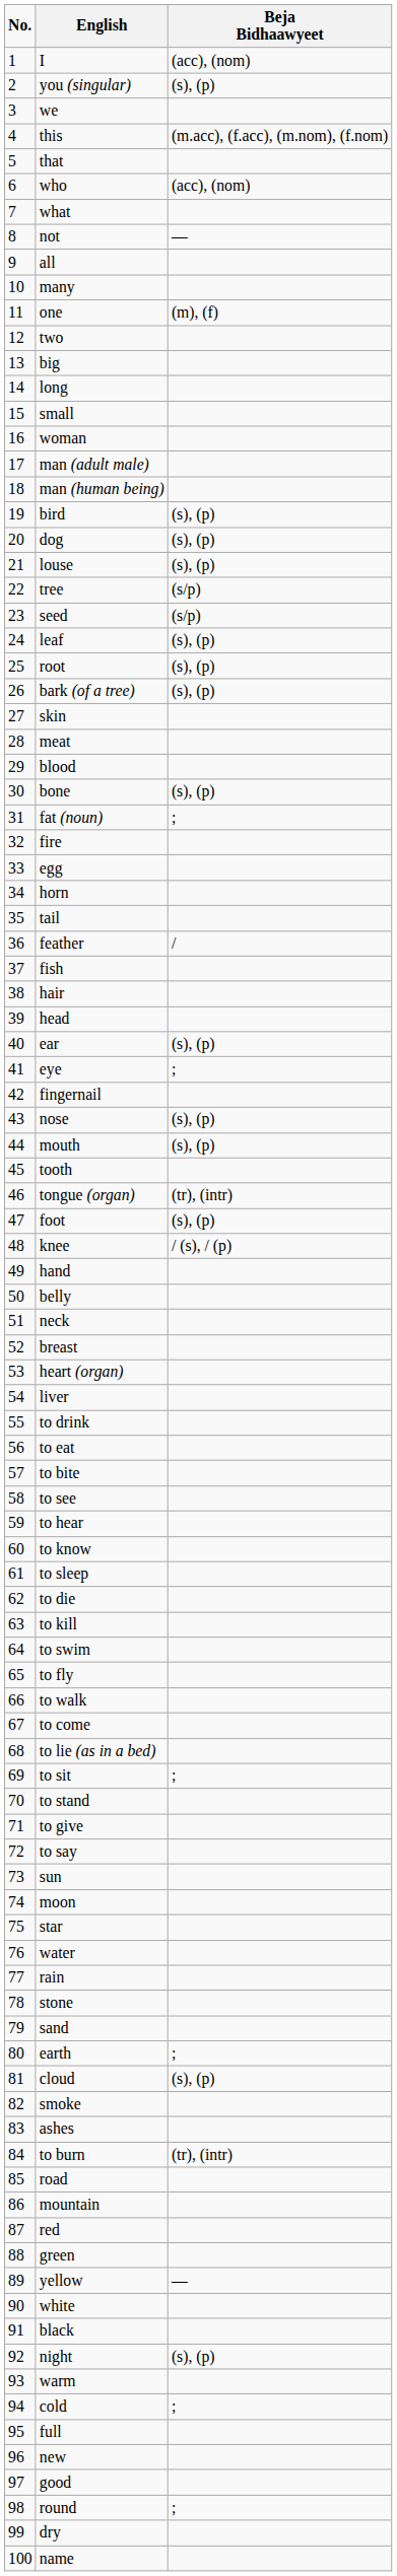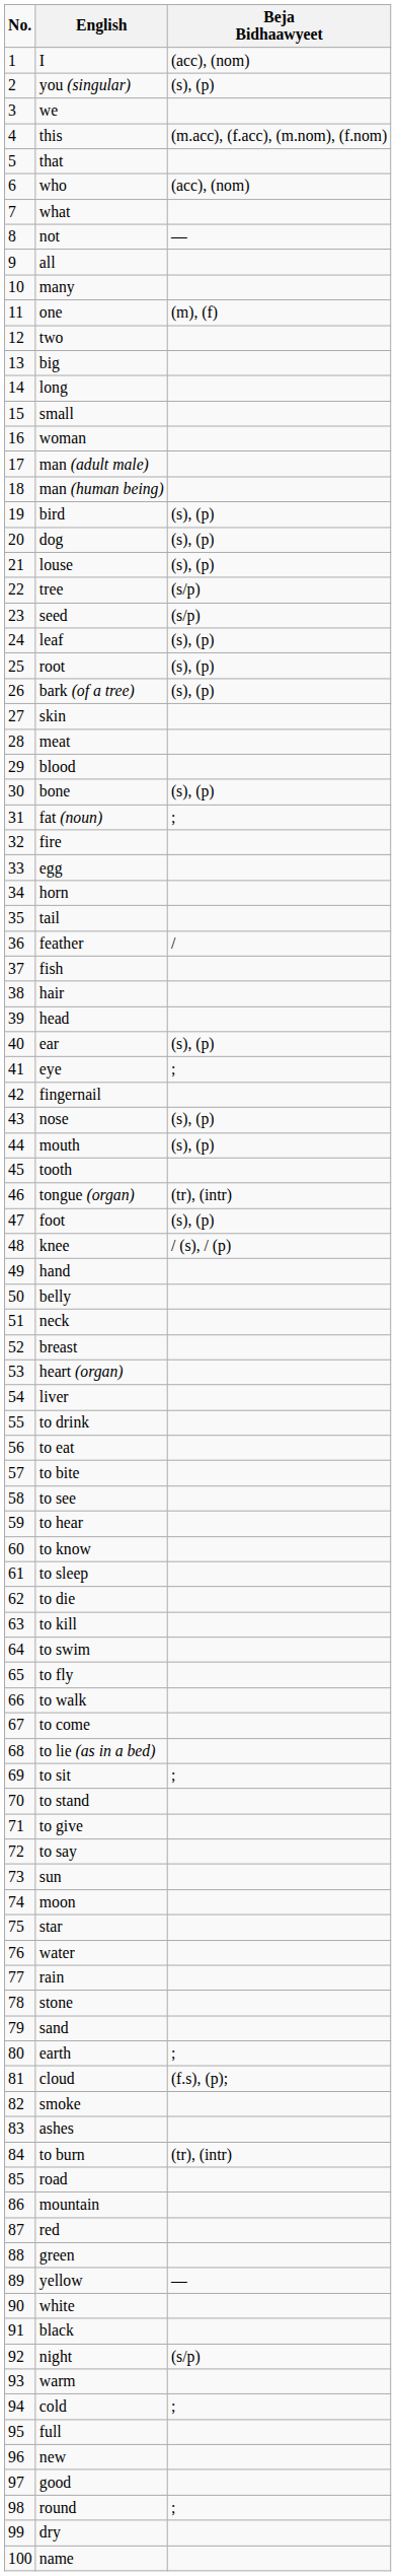 <table class="wikitable">
 <tr>
 <td i=No><strong>No.</strong></td>
 <th c=en>English</th>
 <th c=01>Beja<br>Bidhaawyeet</th>
 </tr>
 <tr>
 <td i=No>1</td>
 <td c=en>I</td>
 <td c=01> (acc),  (nom)</td>
 </tr>
 <tr>
 <td i=No>2</td>
 <td c=en>you <em>(singular)</em></td>
 <td c=01> (s),  (p)</td>
 </tr>
 <tr>
 <td i=No>3</td>
 <td c=en>we</td>
 <td c=01></td>
 </tr>
 <tr>
 <td i=No>4</td>
 <td c=en>this</td>
 <td c=01> (m.acc),  (f.acc),  (m.nom),  (f.nom)</td>
 </tr>
 <tr>
 <td i=No>5</td>
 <td c=en>that</td>
 <td c=01></td>
 </tr>
 <tr>
 <td i=No>6</td>
 <td c=en>who</td>
 <td c=01> (acc),  (nom)</td>
 </tr>
 <tr>
 <td i=No>7</td>
 <td c=en>what</td>
 <td c=01></td>
 </tr>
 <tr>
 <td i=No>8</td>
 <td c=en>not</td>
 <td c=01>—</td>
 </tr>
 <tr>
 <td i=No>9</td>
 <td c=en>all</td>
 <td c=01></td>
 </tr>
 <tr>
 <td i=No>10</td>
 <td c=en>many</td>
 <td c=01></td>
 </tr>
 <tr>
 <td i=No>11</td>
 <td c=en>one</td>
 <td c=01> (m),  (f)</td>
 </tr>
 <tr>
 <td i=No>12</td>
 <td c=en>two</td>
 <td c=01></td>
 </tr>
 <tr>
 <td i=No>13</td>
 <td c=en>big</td>
 <td c=01></td>
 </tr>
 <tr>
 <td i=No>14</td>
 <td c=en>long</td>
 <td c=01></td>
 </tr>
 <tr>
 <td i=No>15</td>
 <td c=en>small</td>
 <td c=01></td>
 </tr>
 <tr>
 <td i=No>16</td>
 <td c=en>woman</td>
 <td c=01></td>
 </tr>
 <tr>
 <td i=No>17</td>
 <td c=en>man <em>(adult male)</em></td>
 <td c=01></td>
 </tr>
 <tr>
 <td i=No>18</td>
 <td c=en>man <em>(human being)</em></td>
 <td c=01></td>
 </tr>
 <tr>
 <td i=No>19</td>
 <td c=en>bird</td>
 <td c=01> (s),  (p)</td>
 </tr>
 <tr>
 <td i=No>20</td>
 <td c=en>dog</td>
 <td c=01> (s),  (p)</td>
 </tr>
 <tr>
 <td i=No>21</td>
 <td c=en>louse</td>
 <td c=01> (s),  (p)</td>
 </tr>
 <tr>
 <td i=No>22</td>
 <td c=en>tree</td>
 <td c=01> (s/p)</td>
 </tr>
 <tr>
 <td i=No>23</td>
 <td c=en>seed</td>
 <td c=01> (s/p)</td>
 </tr>
 <tr>
 <td i=No>24</td>
 <td c=en>leaf</td>
 <td c=01> (s),  (p)</td>
 </tr>
 <tr>
 <td i=No>25</td>
 <td c=en>root</td>
 <td c=01> (s),  (p)</td>
 </tr>
 <tr>
 <td i=No>26</td>
 <td c=en>bark <em>(of a tree)</em></td>
 <td c=01> (s),  (p)</td>
 </tr>
 <tr>
 <td i=No>27</td>
 <td c=en>skin</td>
 <td c=01></td>
 </tr>
 <tr>
 <td i=No>28</td>
 <td c=en>meat</td>
 <td c=01></td>
 </tr>
 <tr>
 <td i=No>29</td>
 <td c=en>blood</td>
 <td c=01></td>
 </tr>
 <tr>
 <td i=No>30</td>
 <td c=en>bone</td>
 <td c=01> (s),  (p)</td>
 </tr>
 <tr>
 <td i=No>31</td>
 <td c=en>fat <em>(noun)</em></td>
 <td c=01>; </td>
 </tr>
 <tr>
 <td i=No>32</td>
 <td c=en>fire</td>
 <td c=01></td>
 </tr>
 <tr>
 <td i=No>33</td>
 <td c=en>egg</td>
 <td c=01></td>
 </tr>
 <tr>
 <td i=No>34</td>
 <td c=en>horn</td>
 <td c=01></td>
 </tr>
 <tr>
 <td i=No>35</td>
 <td c=en>tail</td>
 <td c=01></td>
 </tr>
 <tr>
 <td i=No>36</td>
 <td c=en>feather</td>
 <td c=01>/</td>
 </tr>
 <tr>
 <td i=No>37</td>
 <td c=en>fish</td>
 <td c=01></td>
 </tr>
 <tr>
 <td i=No>38</td>
 <td c=en>hair</td>
 <td c=01></td>
 </tr>
 <tr>
 <td i=No>39</td>
 <td c=en>head</td>
 <td c=01></td>
 </tr>
 <tr>
 <td i=No>40</td>
 <td c=en>ear</td>
 <td c=01> (s),  (p)</td>
 </tr>
 <tr>
 <td i=No>41</td>
 <td c=en>eye</td>
 <td c=01>; </td>
 </tr>
 <tr>
 <td i=No>42</td>
 <td c=en>fingernail</td>
 <td c=01></td>
 </tr>
 <tr>
 <td i=No>43</td>
 <td c=en>nose</td>
 <td c=01> (s),  (p)</td>
 </tr>
 <tr>
 <td i=No>44</td>
 <td c=en>mouth</td>
 <td c=01> (s),  (p)</td>
 </tr>
 <tr>
 <td i=No>45</td>
 <td c=en>tooth</td>
 <td c=01></td>
 </tr>
 <tr>
 <td i=No>46</td>
 <td c=en>tongue <em>(organ)</em></td>
 <td c=01> (tr),  (intr)</td>
 </tr>
 <tr>
 <td i=No>47</td>
 <td c=en>foot</td>
 <td c=01> (s),  (p)</td>
 </tr>
 <tr>
 <td i=No>48</td>
 <td c=en>knee</td>
 <td c=01>/ (s), / (p)</td>
 </tr>
 <tr>
 <td i=No>49</td>
 <td c=en>hand</td>
 <td c=01></td>
 </tr>
 <tr>
 <td i=No>50</td>
 <td c=en>belly</td>
 <td c=01></td>
 </tr>
 <tr>
 <td i=No>51</td>
 <td c=en>neck</td>
 <td c=01></td>
 </tr>
 <tr>
 <td i=No>52</td>
 <td c=en>breast</td>
 <td c=01></td>
 </tr>
 <tr>
 <td i=No>53</td>
 <td c=en>heart <em>(organ)</em></td>
 <td c=01></td>
 </tr>
 <tr>
 <td i=No>54</td>
 <td c=en>liver</td>
 <td c=01></td>
 </tr>
 <tr>
 <td i=No>55</td>
 <td c=en>to drink</td>
 <td c=01></td>
 </tr>
 <tr>
 <td i=No>56</td>
 <td c=en>to eat</td>
 <td c=01></td>
 </tr>
 <tr>
 <td i=No>57</td>
 <td c=en>to bite</td>
 <td c=01></td>
 </tr>
 <tr>
 <td i=No>58</td>
 <td c=en>to see</td>
 <td c=01></td>
 </tr>
 <tr>
 <td i=No>59</td>
 <td c=en>to hear</td>
 <td c=01></td>
 </tr>
 <tr>
 <td i=No>60</td>
 <td c=en>to know</td>
 <td c=01></td>
 </tr>
 <tr>
 <td i=No>61</td>
 <td c=en>to sleep</td>
 <td c=01></td>
 </tr>
 <tr>
 <td i=No>62</td>
 <td c=en>to die</td>
 <td c=01></td>
 </tr>
 <tr>
 <td i=No>63</td>
 <td c=en>to kill</td>
 <td c=01></td>
 </tr>
 <tr>
 <td i=No>64</td>
 <td c=en>to swim</td>
 <td c=01></td>
 </tr>
 <tr>
 <td i=No>65</td>
 <td c=en>to fly</td>
 <td c=01></td>
 </tr>
 <tr>
 <td i=No>66</td>
 <td c=en>to walk</td>
 <td c=01></td>
 </tr>
 <tr>
 <td i=No>67</td>
 <td c=en>to come</td>
 <td c=01></td>
 </tr>
 <tr>
 <td i=No>68</td>
 <td c=en>to lie <em>(as in a bed)</em></td>
 <td c=01></td>
 </tr>
 <tr>
 <td i=No>69</td>
 <td c=en>to sit</td>
 <td c=01>; </td>
 </tr>
 <tr>
 <td i=No>70</td>
 <td c=en>to stand</td>
 <td c=01></td>
 </tr>
 <tr>
 <td i=No>71</td>
 <td c=en>to give</td>
 <td c=01></td>
 </tr>
 <tr>
 <td i=No>72</td>
 <td c=en>to say</td>
 <td c=01></td>
 </tr>
 <tr>
 <td i=No>73</td>
 <td c=en>sun</td>
 <td c=01></td>
 </tr>
 <tr>
 <td i=No>74</td>
 <td c=en>moon</td>
 <td c=01></td>
 </tr>
 <tr>
 <td i=No>75</td>
 <td c=en>star</td>
 <td c=01></td>
 </tr>
 <tr>
 <td i=No>76</td>
 <td c=en>water</td>
 <td c=01></td>
 </tr>
 <tr>
 <td i=No>77</td>
 <td c=en>rain</td>
 <td c=01></td>
 </tr>
 <tr>
 <td i=No>78</td>
 <td c=en>stone</td>
 <td c=01></td>
 </tr>
 <tr>
 <td i=No>79</td>
 <td c=en>sand</td>
 <td c=01></td>
 </tr>
 <tr>
 <td i=No>80</td>
 <td c=en>earth</td>
 <td c=01>; </td>
 </tr>
 <tr>
 <td i=No>81</td>
 <td c=en>cloud</td>
-<td c=01> (s),  (p)</td>
+<td c=01> (f.s),  (p); </td>
 </tr>
 <tr>
 <td i=No>82</td>
 <td c=en>smoke</td>
 <td c=01></td>
 </tr>
 <tr>
 <td i=No>83</td>
 <td c=en>ashes</td>
 <td c=01></td>
 </tr>
 <tr>
 <td i=No>84</td>
 <td c=en>to burn</td>
 <td c=01> (tr),  (intr)</td>
 </tr>
 <tr>
 <td i=No>85</td>
 <td c=en>road</td>
 <td c=01></td>
 </tr>
 <tr>
 <td i=No>86</td>
 <td c=en>mountain</td>
 <td c=01></td>
 </tr>
 <tr>
 <td i=No>87</td>
 <td c=en>red</td>
 <td c=01></td>
 </tr>
 <tr>
 <td i=No>88</td>
 <td c=en>green</td>
 <td c=01></td>
 </tr>
 <tr>
 <td i=No>89</td>
 <td c=en>yellow</td>
 <td c=01>—</td>
 </tr>
 <tr>
 <td i=No>90</td>
 <td c=en>white</td>
 <td c=01></td>
 </tr>
 <tr>
 <td i=No>91</td>
 <td c=en>black</td>
 <td c=01></td>
 </tr>
 <tr>
 <td i=No>92</td>
 <td c=en>night</td>
-<td c=01> (s),  (p)</td>
+<td c=01> (s/p)</td>
 </tr>
 <tr>
 <td i=No>93</td>
 <td c=en>warm</td>
 <td c=01></td>
 </tr>
 <tr>
 <td i=No>94</td>
 <td c=en>cold</td>
 <td c=01>; </td>
 </tr>
 <tr>
 <td i=No>95</td>
 <td c=en>full</td>
 <td c=01></td>
 </tr>
 <tr>
 <td i=No>96</td>
 <td c=en>new</td>
 <td c=01></td>
 </tr>
 <tr>
 <td i=No>97</td>
 <td c=en>good</td>
 <td c=01></td>
 </tr>
 <tr>
 <td i=No>98</td>
 <td c=en>round</td>
 <td c=01>; </td>
 </tr>
 <tr>
 <td i=No>99</td>
 <td c=en>dry</td>
 <td c=01></td>
 </tr>
 <tr>
 <td i=No>100</td>
 <td c=en>name</td>
 <td c=01></td>
 </tr>
 </table>
